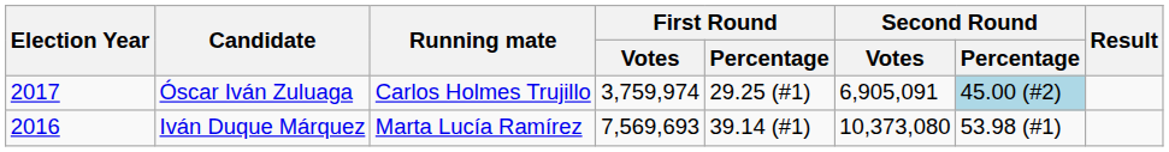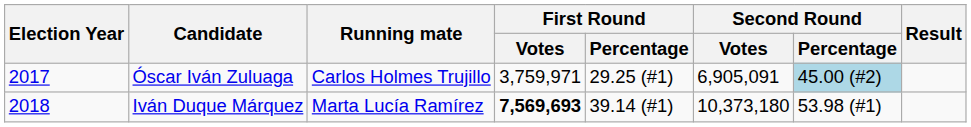 <table class="wikitable">
 <tr>
 <th rowspan="2">Election Year</th>
 <th rowspan="2">Candidate</th>
 <th rowspan="2">Running mate</th>
 <th colspan="2">First Round</th>
 <th colspan="2">Second Round</th>
 <th rowspan="2">Result</th>
 </tr>
 <tr>
 <th>Votes</th>
 <th>Percentage</th>
 <th>Votes</th>
 <th>Percentage</th>
 </tr>
 <tr>
 <td><a href='#'>2017</a></td>
 <td><a href='#'>Óscar Iván Zuluaga</a></td>
 <td><a href='#'>Carlos Holmes Trujillo</a></td>
-<td>3,759,974</td>
+<td>3,759,971</td>
 <td>29.25 (#1)</td>
 <td>6,905,091</td>
 <td style="background: lightblue;">45.00 (#2)</td>
 <td></td>
 </tr>
 <tr>
-<td><a href='#'>2016</a></td>
+<td><a href='#'>2018</a></td>
 <td><a href='#'>Iván Duque Márquez</a></td>
 <td><a href='#'>Marta Lucía Ramírez</a></td>
-<td>7,569,693</td>
+<td><strong>7,569,693</strong></td>
 <td>39.14 (#1)</td>
-<td>10,373,080</td>
+<td>10,373,180</td>
 <td>53.98 (#1)</td>
 <td></td>
 </tr>
 </table>
